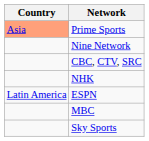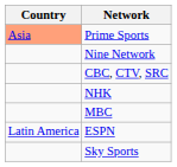 <table class="wikitable">
 <tr>
 <th>Country</th>
 <th>Network</th>
 </tr>
 <tr>
 <td style="background: lightsalmon;"><a href='#'>Asia</a></td>
 <td><a href='#'>Prime Sports</a></td>
 </tr>
 <tr>
 <td></td>
 <td><a href='#'>Nine Network</a></td>
 </tr>
 <tr>
 <td></td>
 <td><a href='#'>CBC</a>, <a href='#'>CTV</a>, <a href='#'>SRC</a></td>
 </tr>
 <tr>
 <td></td>
 <td><a href='#'>NHK</a></td>
 </tr>
 <tr>
+<td></td>
+<td><a href='#'>MBC</a></td>
+</tr>
+<tr>
 <td><a href='#'>Latin America</a></td>
 <td><a href='#'>ESPN</a></td>
-</tr>
-<tr>
-<td></td>
-<td><a href='#'>MBC</a></td>
 </tr>
 <tr>
 <td></td>
 <td><a href='#'>Sky Sports</a></td>
 </tr>
 </table>
